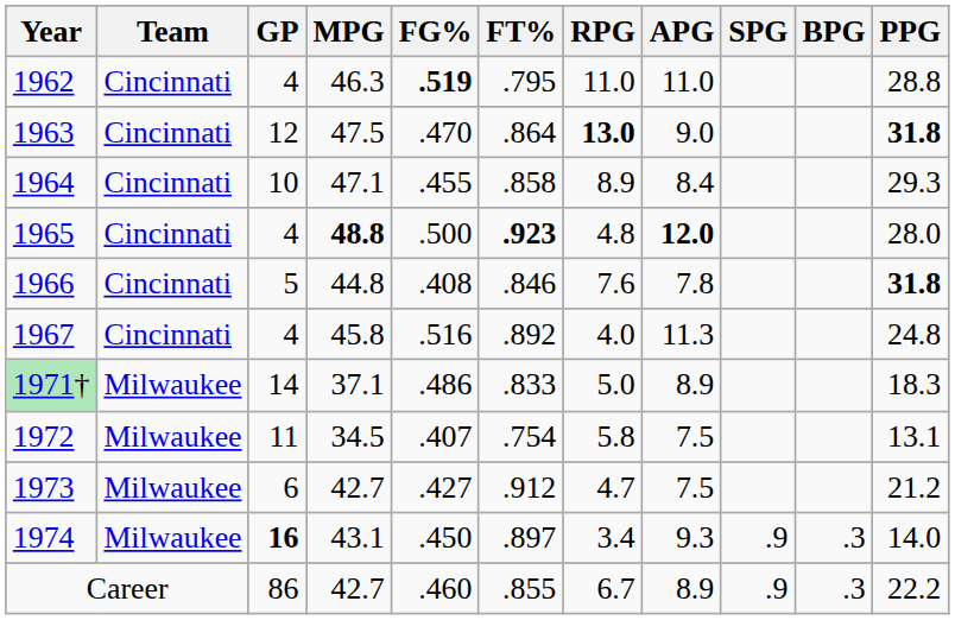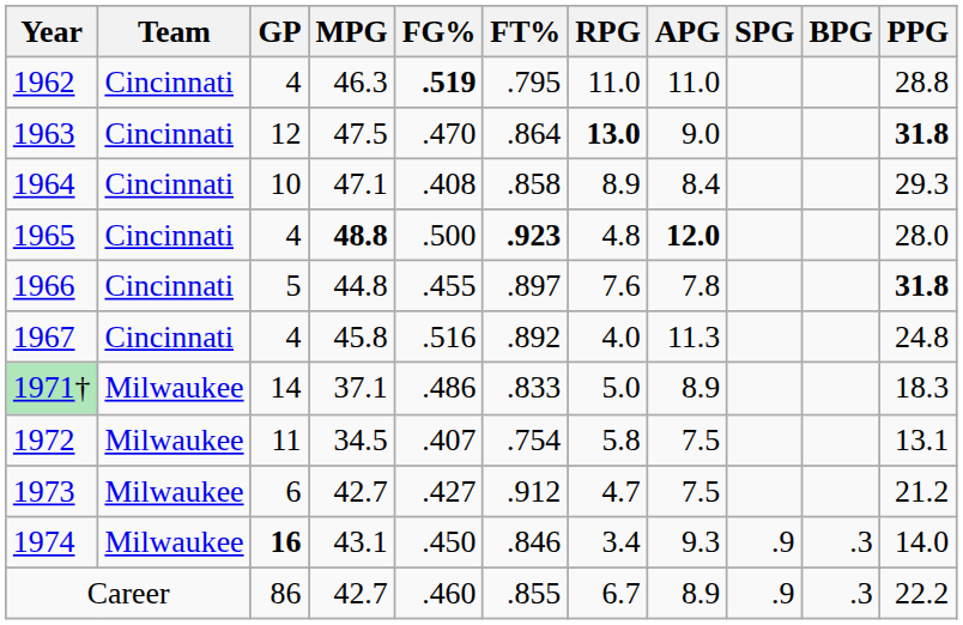 <table class="wikitable sortable" style="font-size:95%; text-align:right;">
 <tr>
 <th>Year</th>
 <th>Team</th>
 <th>GP</th>
 <th>MPG</th>
 <th>FG%</th>
 <th>FT%</th>
 <th>RPG</th>
 <th>APG</th>
 <th>SPG</th>
 <th>BPG</th>
 <th>PPG</th>
 </tr>
 <tr>
 <td style="text-align:left;"><a href='#'>1962</a></td>
 <td style="text-align:left;"><a href='#'>Cincinnati</a></td>
 <td>4</td>
 <td>46.3</td>
 <td><strong>.519</strong></td>
 <td>.795</td>
 <td>11.0</td>
 <td>11.0</td>
 <td></td>
 <td></td>
 <td>28.8</td>
 </tr>
 <tr>
 <td style="text-align:left;"><a href='#'>1963</a></td>
 <td style="text-align:left;"><a href='#'>Cincinnati</a></td>
 <td>12</td>
 <td>47.5</td>
 <td>.470</td>
 <td>.864</td>
 <td><strong>13.0</strong></td>
 <td>9.0</td>
 <td></td>
 <td></td>
 <td><strong>31.8</strong></td>
 </tr>
 <tr>
 <td style="text-align:left;"><a href='#'>1964</a></td>
 <td style="text-align:left;"><a href='#'>Cincinnati</a></td>
 <td>10</td>
 <td>47.1</td>
-<td>.455</td>
+<td>.408</td>
 <td>.858</td>
 <td>8.9</td>
 <td>8.4</td>
 <td></td>
 <td></td>
 <td>29.3</td>
 </tr>
 <tr>
 <td style="text-align:left;"><a href='#'>1965</a></td>
 <td style="text-align:left;"><a href='#'>Cincinnati</a></td>
 <td>4</td>
 <td><strong>48.8</strong></td>
 <td>.500</td>
 <td><strong>.923</strong></td>
 <td>4.8</td>
 <td><strong>12.0</strong></td>
 <td></td>
 <td></td>
 <td>28.0</td>
 </tr>
 <tr>
 <td style="text-align:left;"><a href='#'>1966</a></td>
 <td style="text-align:left;"><a href='#'>Cincinnati</a></td>
 <td>5</td>
 <td>44.8</td>
-<td>.408</td>
-<td>.846</td>
+<td>.455</td>
+<td>.897</td>
 <td>7.6</td>
 <td>7.8</td>
 <td></td>
 <td></td>
 <td><strong>31.8</strong></td>
 </tr>
 <tr>
 <td style="text-align:left;"><a href='#'>1967</a></td>
 <td style="text-align:left;"><a href='#'>Cincinnati</a></td>
 <td>4</td>
 <td>45.8</td>
 <td>.516</td>
 <td>.892</td>
 <td>4.0</td>
 <td>11.3</td>
 <td></td>
 <td></td>
 <td>24.8</td>
 </tr>
 <tr>
 <td style="text-align:left;background:#afe6ba;"><a href='#'>1971</a>†</td>
 <td style="text-align:left;"><a href='#'>Milwaukee</a></td>
 <td>14</td>
 <td>37.1</td>
 <td>.486</td>
 <td>.833</td>
 <td>5.0</td>
 <td>8.9</td>
 <td></td>
 <td></td>
 <td>18.3</td>
 </tr>
 <tr>
 <td style="text-align:left;"><a href='#'>1972</a></td>
 <td style="text-align:left;"><a href='#'>Milwaukee</a></td>
 <td>11</td>
 <td>34.5</td>
 <td>.407</td>
 <td>.754</td>
 <td>5.8</td>
 <td>7.5</td>
 <td></td>
 <td></td>
 <td>13.1</td>
 </tr>
 <tr>
 <td style="text-align:left;"><a href='#'>1973</a></td>
 <td style="text-align:left;"><a href='#'>Milwaukee</a></td>
 <td>6</td>
 <td>42.7</td>
 <td>.427</td>
 <td>.912</td>
 <td>4.7</td>
 <td>7.5</td>
 <td></td>
 <td></td>
 <td>21.2</td>
 </tr>
 <tr>
 <td style="text-align:left;"><a href='#'>1974</a></td>
 <td style="text-align:left;"><a href='#'>Milwaukee</a></td>
 <td><strong>16</strong></td>
 <td>43.1</td>
 <td>.450</td>
-<td>.897</td>
+<td>.846</td>
 <td>3.4</td>
 <td>9.3</td>
 <td>.9</td>
 <td>.3</td>
 <td>14.0</td>
 </tr>
 <tr class="sortbottom">
 <td style="text-align:center;" colspan="2">Career</td>
 <td>86</td>
 <td>42.7</td>
 <td>.460</td>
 <td>.855</td>
 <td>6.7</td>
 <td>8.9</td>
 <td>.9</td>
 <td>.3</td>
 <td>22.2</td>
 </tr>
 </table>
